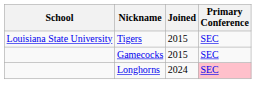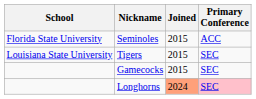 <table class="wikitable sortable">
 <tr>
 <th>School</th>
 <th>Nickname</th>
 <th>Joined</th>
 <th>Primary<br>Conference</th>
+</tr>
+<tr>
+<td><a href='#'>Florida State University</a></td>
+<td><a href='#'>Seminoles</a></td>
+<td>2015</td>
+<td><a href='#'>ACC</a></td>
 </tr>
 <tr>
 <td><a href='#'>Louisiana State University</a></td>
 <td><a href='#'>Tigers</a></td>
 <td>2015</td>
 <td><a href='#'>SEC</a></td>
 </tr>
 <tr>
 <td></td>
 <td><a href='#'>Gamecocks</a></td>
 <td>2015</td>
 <td><a href='#'>SEC</a></td>
 </tr>
 <tr>
 <td></td>
 <td><a href='#'>Longhorns</a></td>
-<td>2024</td>
+<td style="background: lightsalmon;">2024</td>
 <td style="background: pink;"><a href='#'>SEC</a></td>
 </tr>
 </table>
